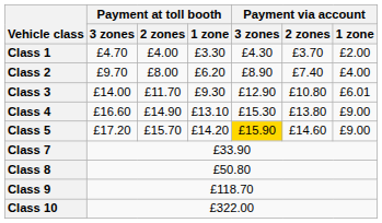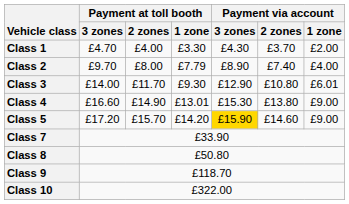 <table class="wikitable" style="text-align:center;">
 <tr>
 <th rowspan="2" style="vertical-align: bottom;">Vehicle class</th>
 <th colspan="3">Payment at toll booth</th>
 <th colspan="3">Payment via account </th>
 </tr>
 <tr>
 <th scope=col style="text-align:center;">3 zones</th>
 <th scope=col>2 zones</th>
 <th scope=col>1 zone</th>
 <th scope=col>3 zones</th>
 <th scope=col>2 zones</th>
 <th scope=col>1 zone</th>
 </tr>
 <tr>
 <th style="text-align:left;">Class 1 </th>
 <td>£4.70</td>
 <td>£4.00</td>
 <td>£3.30</td>
 <td>£4.30</td>
 <td>£3.70</td>
 <td>£2.00</td>
 </tr>
 <tr>
 <th style="text-align:left;">Class 2 </th>
 <td>£9.70</td>
 <td>£8.00</td>
-<td>£6.20</td>
+<td>£7.79</td>
 <td>£8.90</td>
 <td>£7.40</td>
 <td>£4.00</td>
 </tr>
 <tr>
 <th style="text-align:left;">Class 3 </th>
 <td>£14.00</td>
 <td>£11.70</td>
 <td>£9.30</td>
 <td>£12.90</td>
 <td>£10.80</td>
 <td>£6.01</td>
 </tr>
 <tr>
 <th style="text-align:left;">Class 4 </th>
 <td>£16.60</td>
 <td>£14.90</td>
-<td>£13.10</td>
+<td>£13.01</td>
 <td>£15.30</td>
 <td>£13.80</td>
 <td>£9.00</td>
 </tr>
 <tr>
 <th style="text-align:left;">Class 5 </th>
 <td>£17.20</td>
 <td>£15.70</td>
 <td>£14.20</td>
 <td style="background: gold;">£15.90</td>
 <td>£14.60</td>
 <td>£9.00</td>
 </tr>
 <tr>
 <th style="text-align:left;">Class 7</th>
 <td colspan="6">£33.90</td>
 </tr>
 <tr>
 <th style="text-align:left;">Class 8</th>
 <td colspan="6">£50.80</td>
 </tr>
 <tr>
 <th style="text-align:left;">Class 9</th>
 <td colspan="6">£118.70</td>
 </tr>
 <tr>
 <th style="text-align:left;">Class 10</th>
 <td colspan="6">£322.00</td>
 </tr>
 </table>
